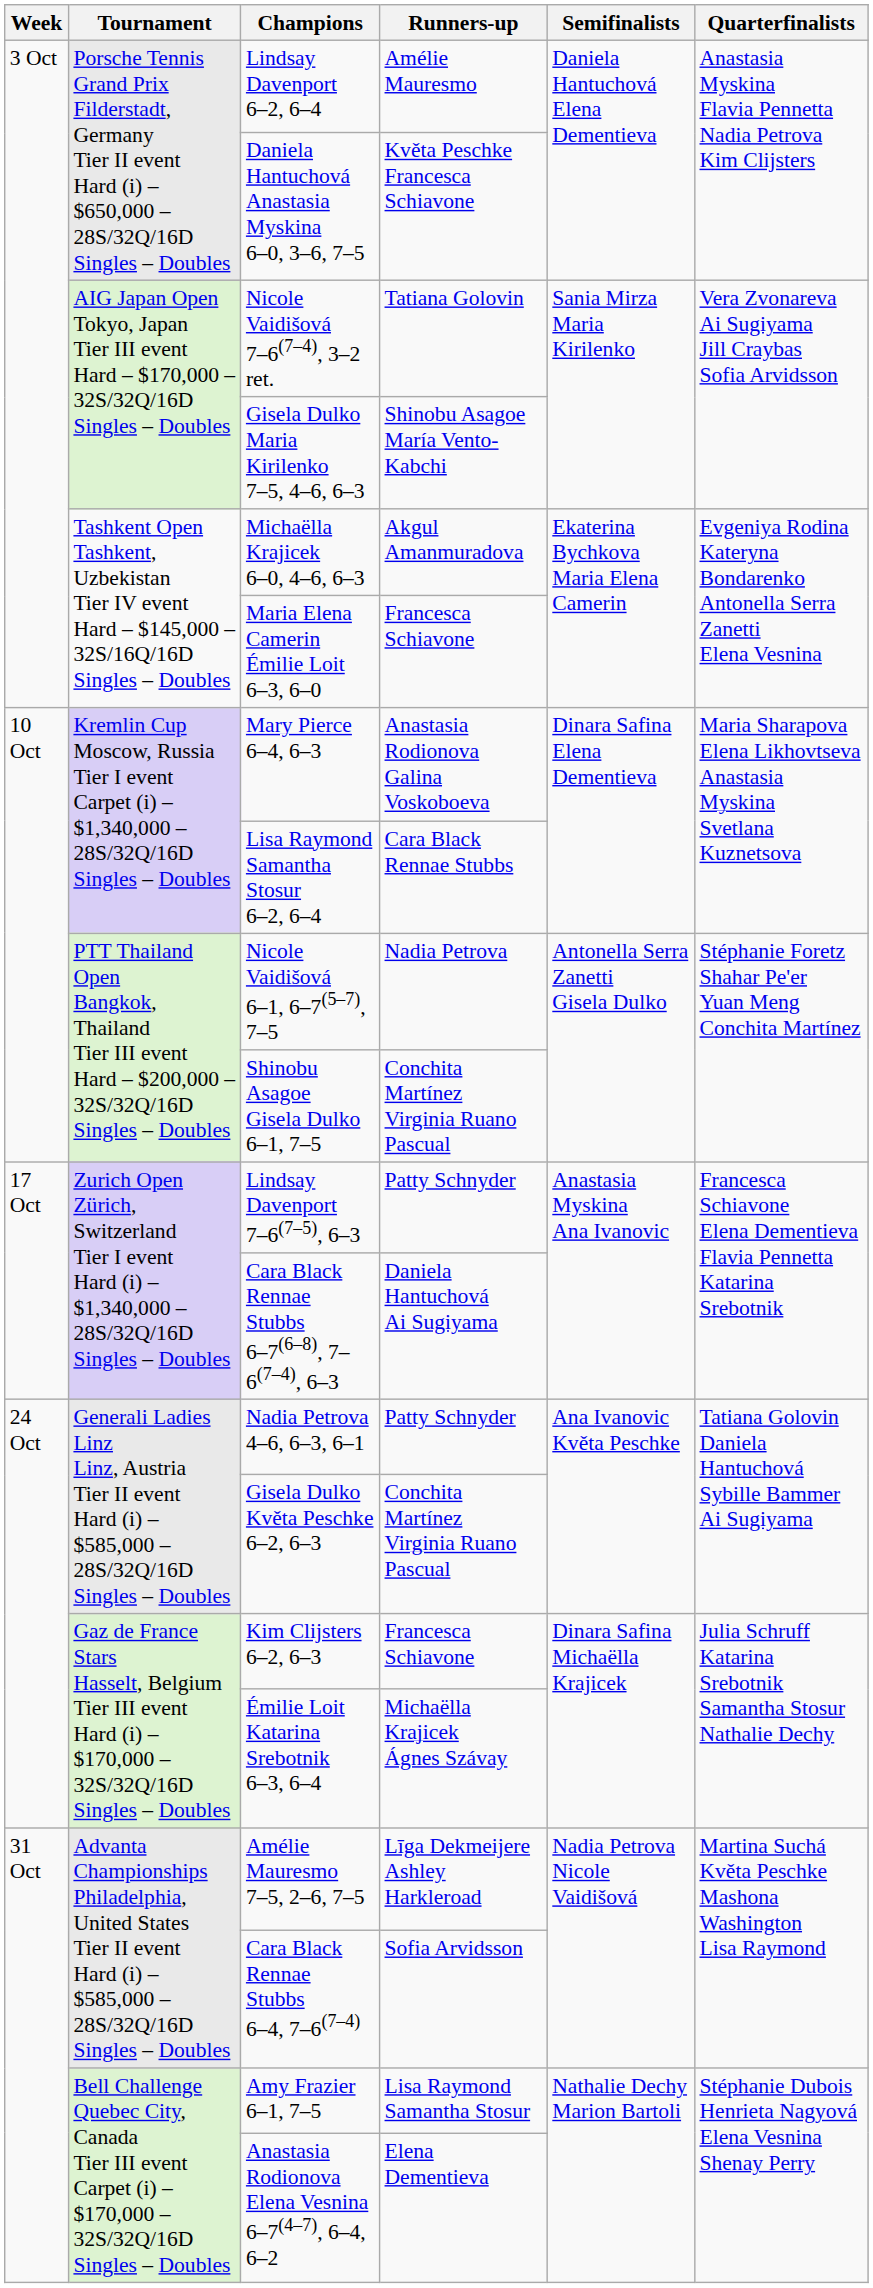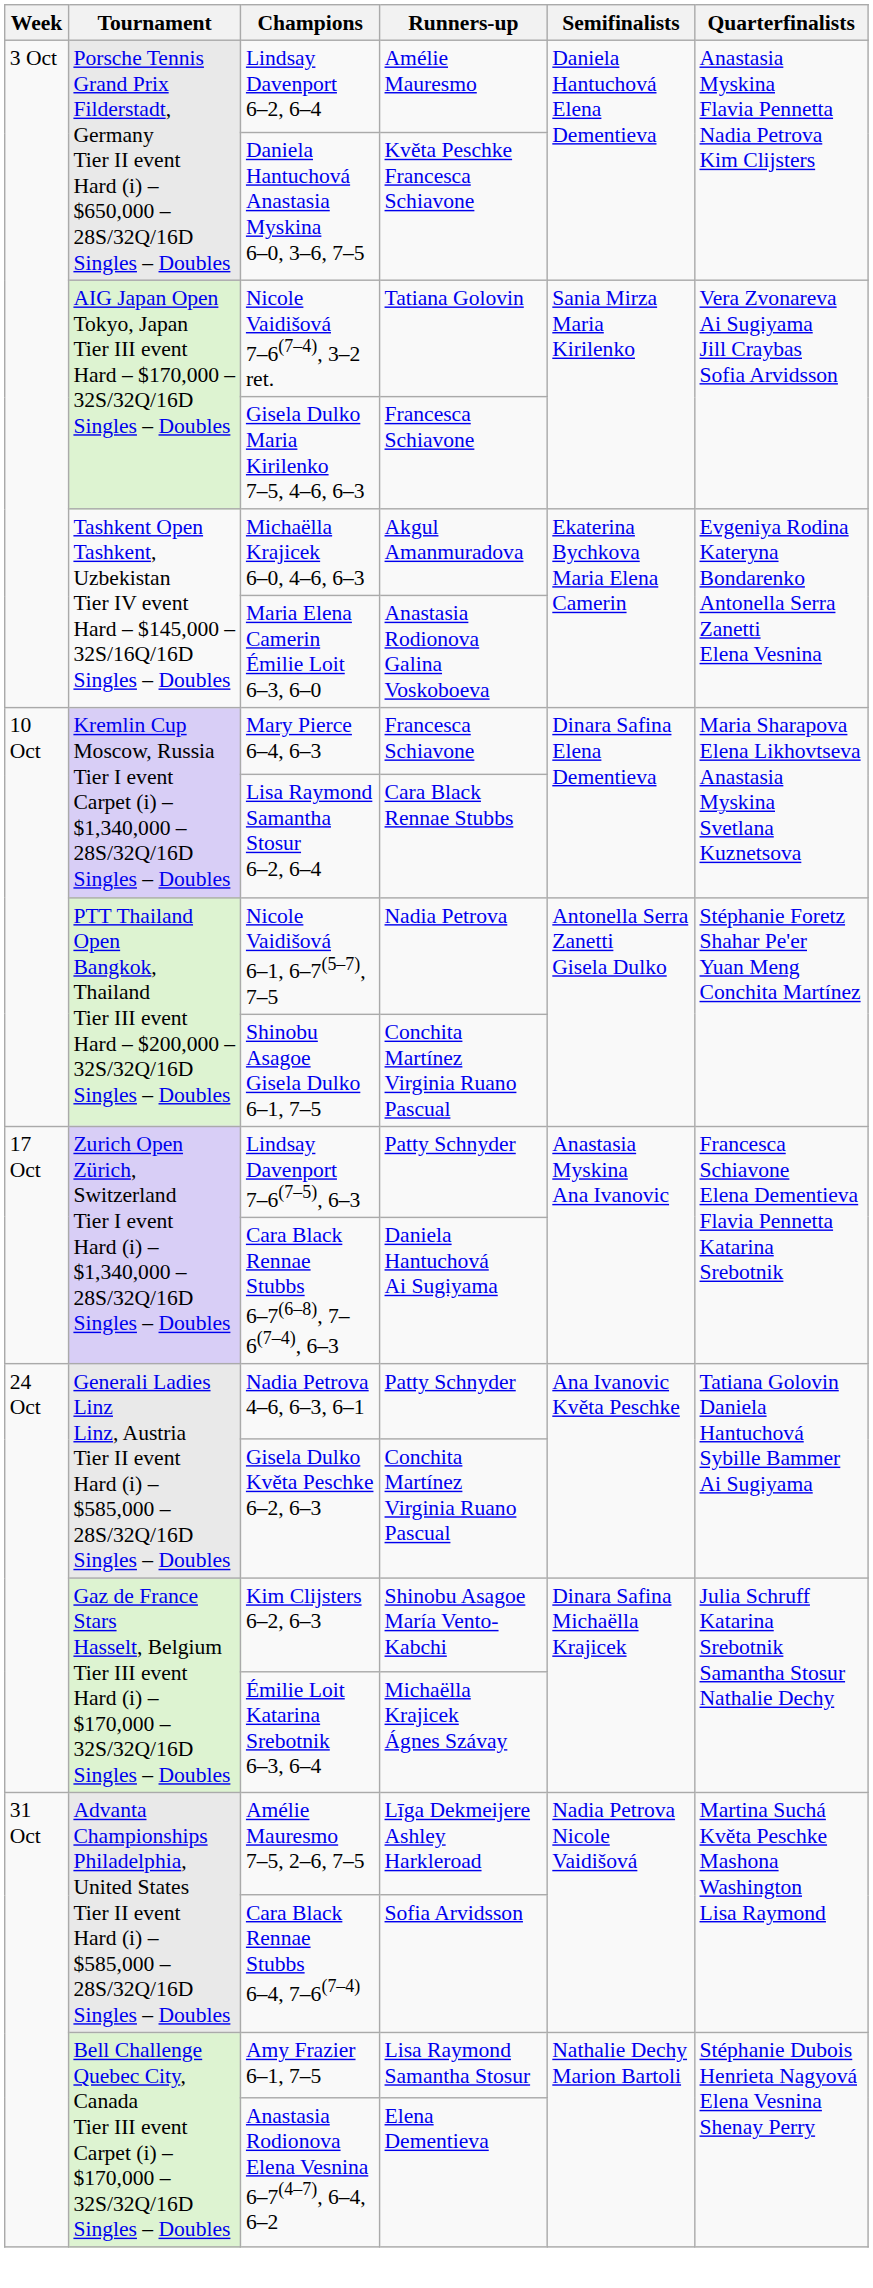 <table class=wikitable style=font-size:95%>
 <tr>
 <th style="width:48px;">Week</th>
 <th style="width:248px;">Tournament</th>
 <th style="width:200px;">Champions</th>
 <th style="width:200px;">Runners-up</th>
 <th style="width:190px;">Semifinalists</th>
 <th style="width:190px;">Quarterfinalists</th>
 </tr>
 <tr valign="top">
 <td rowspan=6>3 Oct</td>
 <td rowspan=2 bgcolor="#E9E9E9"><a href='#'>Porsche Tennis Grand Prix</a><br> <a href='#'>Filderstadt</a>, Germany <br>Tier II event<br>Hard (i) – $650,000 – 28S/32Q/16D<br><a href='#'>Singles</a> – <a href='#'>Doubles</a></td>
 <td> <a href='#'>Lindsay Davenport</a> <br> 6–2, 6–4</td>
 <td> <a href='#'>Amélie Mauresmo</a></td>
 <td rowspan=2> <a href='#'>Daniela Hantuchová</a><br> <a href='#'>Elena Dementieva</a></td>
 <td rowspan=2> <a href='#'>Anastasia Myskina</a>  <br>  <a href='#'>Flavia Pennetta</a> <br> <a href='#'>Nadia Petrova</a><br>  <a href='#'>Kim Clijsters</a></td>
 </tr>
 <tr valign="top">
 <td> <a href='#'>Daniela Hantuchová</a> <br>  <a href='#'>Anastasia Myskina</a><br>6–0, 3–6, 7–5</td>
 <td> <a href='#'>Květa Peschke</a> <br>  <a href='#'>Francesca Schiavone</a></td>
 </tr>
 <tr valign="top">
 <td rowspan=2 bgcolor="#DDF3D1"><a href='#'>AIG Japan Open</a><br> Tokyo, Japan <br>Tier III event<br>Hard – $170,000 – 32S/32Q/16D<br> <a href='#'>Singles</a> – <a href='#'>Doubles</a></td>
 <td> <a href='#'>Nicole Vaidišová</a> <br> 7–6<sup>(7–4)</sup>, 3–2 ret.</td>
 <td> <a href='#'>Tatiana Golovin</a></td>
 <td rowspan=2> <a href='#'>Sania Mirza</a><br> <a href='#'>Maria Kirilenko</a></td>
 <td rowspan=2> <a href='#'>Vera Zvonareva</a>  <br>  <a href='#'>Ai Sugiyama</a> <br> <a href='#'>Jill Craybas</a><br>  <a href='#'>Sofia Arvidsson</a></td>
 </tr>
 <tr valign="top">
 <td> <a href='#'>Gisela Dulko</a> <br>  <a href='#'>Maria Kirilenko</a><br>7–5, 4–6, 6–3</td>
-<td> <a href='#'>Shinobu Asagoe</a> <br>  <a href='#'>María Vento-Kabchi</a></td>
+<td> <a href='#'>Francesca Schiavone</a></td>
 </tr>
 <tr valign="top">
 <td rowspan=2><a href='#'>Tashkent Open</a><br> <a href='#'>Tashkent</a>, Uzbekistan <br>Tier IV event<br>Hard – $145,000 – 32S/16Q/16D<br> <a href='#'>Singles</a> – <a href='#'>Doubles</a></td>
 <td> <a href='#'>Michaëlla Krajicek</a> <br> 6–0, 4–6, 6–3</td>
 <td> <a href='#'>Akgul Amanmuradova</a></td>
 <td rowspan=2> <a href='#'>Ekaterina Bychkova</a><br> <a href='#'>Maria Elena Camerin</a></td>
 <td rowspan=2> <a href='#'>Evgeniya Rodina</a>  <br>  <a href='#'>Kateryna Bondarenko</a> <br> <a href='#'>Antonella Serra Zanetti</a><br>  <a href='#'>Elena Vesnina</a></td>
 </tr>
 <tr valign="top">
 <td> <a href='#'>Maria Elena Camerin</a> <br>  <a href='#'>Émilie Loit</a><br>6–3, 6–0</td>
-<td> <a href='#'>Francesca Schiavone</a></td>
+<td> <a href='#'>Anastasia Rodionova</a> <br>  <a href='#'>Galina Voskoboeva</a></td>
 </tr>
 <tr valign="top">
 <td rowspan=4>10 Oct</td>
 <td rowspan=2 bgcolor="#d8cef6"><a href='#'>Kremlin Cup</a><br> Moscow, Russia <br>Tier I event<br>Carpet (i) – $1,340,000 – 28S/32Q/16D<br> <a href='#'>Singles</a> – <a href='#'>Doubles</a></td>
 <td> <a href='#'>Mary Pierce</a> <br> 6–4, 6–3</td>
-<td> <a href='#'>Anastasia Rodionova</a> <br>  <a href='#'>Galina Voskoboeva</a></td>
+<td> <a href='#'>Francesca Schiavone</a></td>
 <td rowspan=2> <a href='#'>Dinara Safina</a><br> <a href='#'>Elena Dementieva</a></td>
 <td rowspan=2> <a href='#'>Maria Sharapova</a>  <br>  <a href='#'>Elena Likhovtseva</a> <br> <a href='#'>Anastasia Myskina</a><br>  <a href='#'>Svetlana Kuznetsova</a></td>
 </tr>
 <tr valign="top">
 <td> <a href='#'>Lisa Raymond</a> <br>  <a href='#'>Samantha Stosur</a><br>6–2, 6–4</td>
 <td> <a href='#'>Cara Black</a> <br>  <a href='#'>Rennae Stubbs</a></td>
 </tr>
 <tr valign="top">
 <td rowspan=2 bgcolor="#DDF3D1"><a href='#'>PTT Thailand Open</a><br> <a href='#'>Bangkok</a>, Thailand <br>Tier III event<br>Hard – $200,000 – 32S/32Q/16D<br> <a href='#'>Singles</a> – <a href='#'>Doubles</a></td>
 <td> <a href='#'>Nicole Vaidišová</a> <br> 6–1, 6–7<sup>(5–7)</sup>, 7–5</td>
 <td> <a href='#'>Nadia Petrova</a></td>
 <td rowspan=2> <a href='#'>Antonella Serra Zanetti</a><br> <a href='#'>Gisela Dulko</a></td>
 <td rowspan=2> <a href='#'>Stéphanie Foretz</a>  <br>  <a href='#'>Shahar Pe'er</a> <br> <a href='#'>Yuan Meng</a><br>  <a href='#'>Conchita Martínez</a></td>
 </tr>
 <tr valign="top">
 <td> <a href='#'>Shinobu Asagoe</a> <br>  <a href='#'>Gisela Dulko</a><br>6–1, 7–5</td>
 <td> <a href='#'>Conchita Martínez</a> <br>  <a href='#'>Virginia Ruano Pascual</a></td>
 </tr>
 <tr valign="top">
 <td rowspan=2>17 Oct</td>
 <td rowspan=2 bgcolor="#d8cef6"><a href='#'>Zurich Open</a><br> <a href='#'>Zürich</a>, Switzerland <br>Tier I event<br>Hard (i) – $1,340,000 – 28S/32Q/16D<br><a href='#'>Singles</a> – <a href='#'>Doubles</a></td>
 <td> <a href='#'>Lindsay Davenport</a> <br> 7–6<sup>(7–5)</sup>, 6–3</td>
 <td> <a href='#'>Patty Schnyder</a></td>
 <td rowspan=2> <a href='#'>Anastasia Myskina</a><br> <a href='#'>Ana Ivanovic</a></td>
 <td rowspan=2> <a href='#'>Francesca Schiavone</a>  <br>  <a href='#'>Elena Dementieva</a> <br> <a href='#'>Flavia Pennetta</a><br>  <a href='#'>Katarina Srebotnik</a></td>
 </tr>
 <tr valign="top">
 <td> <a href='#'>Cara Black</a> <br>  <a href='#'>Rennae Stubbs</a><br>6–7<sup>(6–8)</sup>, 7–6<sup>(7–4)</sup>, 6–3</td>
 <td> <a href='#'>Daniela Hantuchová</a> <br>  <a href='#'>Ai Sugiyama</a></td>
 </tr>
 <tr valign="top">
 <td rowspan=4>24 Oct</td>
 <td rowspan=2 bgcolor="#E9E9E9"><a href='#'>Generali Ladies Linz</a><br> <a href='#'>Linz</a>, Austria <br>Tier II event<br>Hard (i) – $585,000 – 28S/32Q/16D<br><a href='#'>Singles</a> – <a href='#'>Doubles</a></td>
 <td> <a href='#'>Nadia Petrova</a> <br> 4–6, 6–3, 6–1</td>
 <td> <a href='#'>Patty Schnyder</a></td>
 <td rowspan=2> <a href='#'>Ana Ivanovic</a><br> <a href='#'>Květa Peschke</a></td>
 <td rowspan=2> <a href='#'>Tatiana Golovin</a>  <br>  <a href='#'>Daniela Hantuchová</a> <br> <a href='#'>Sybille Bammer</a><br>  <a href='#'>Ai Sugiyama</a></td>
 </tr>
 <tr valign="top">
 <td> <a href='#'>Gisela Dulko</a> <br>  <a href='#'>Květa Peschke</a><br>6–2, 6–3</td>
 <td> <a href='#'>Conchita Martínez</a> <br>  <a href='#'>Virginia Ruano Pascual</a></td>
 </tr>
 <tr valign="top">
 <td rowspan=2 bgcolor="#DDF3D1"><a href='#'>Gaz de France Stars</a><br> <a href='#'>Hasselt</a>, Belgium <br>Tier III event<br>Hard (i) – $170,000 – 32S/32Q/16D<br><a href='#'>Singles</a> – <a href='#'>Doubles</a></td>
 <td> <a href='#'>Kim Clijsters</a> <br> 6–2, 6–3</td>
-<td> <a href='#'>Francesca Schiavone</a></td>
+<td> <a href='#'>Shinobu Asagoe</a> <br>  <a href='#'>María Vento-Kabchi</a></td>
 <td rowspan=2> <a href='#'>Dinara Safina</a><br> <a href='#'>Michaëlla Krajicek</a></td>
 <td rowspan=2> <a href='#'>Julia Schruff</a>  <br>  <a href='#'>Katarina Srebotnik</a> <br> <a href='#'>Samantha Stosur</a><br>  <a href='#'>Nathalie Dechy</a></td>
 </tr>
 <tr valign="top">
 <td> <a href='#'>Émilie Loit</a> <br>  <a href='#'>Katarina Srebotnik</a><br>6–3, 6–4</td>
 <td> <a href='#'>Michaëlla Krajicek</a> <br>  <a href='#'>Ágnes Szávay</a></td>
 </tr>
 <tr valign="top">
 <td rowspan=4>31 Oct</td>
 <td rowspan=2 bgcolor="#E9E9E9"><a href='#'>Advanta Championships</a><br> <a href='#'>Philadelphia</a>, United States <br>Tier II event<br>Hard (i) – $585,000 – 28S/32Q/16D<br><a href='#'>Singles</a> – <a href='#'>Doubles</a></td>
 <td> <a href='#'>Amélie Mauresmo</a> <br> 7–5, 2–6, 7–5</td>
 <td> <a href='#'>Līga Dekmeijere</a> <br>  <a href='#'>Ashley Harkleroad</a></td>
 <td rowspan=2> <a href='#'>Nadia Petrova</a><br> <a href='#'>Nicole Vaidišová</a></td>
 <td rowspan=2> <a href='#'>Martina Suchá</a>  <br>  <a href='#'>Květa Peschke</a> <br> <a href='#'>Mashona Washington</a><br>  <a href='#'>Lisa Raymond</a></td>
 </tr>
 <tr valign="top">
 <td> <a href='#'>Cara Black</a> <br>  <a href='#'>Rennae Stubbs</a><br>6–4, 7–6<sup>(7–4)</sup></td>
 <td> <a href='#'>Sofia Arvidsson</a></td>
 </tr>
 <tr valign="top">
 <td rowspan=2 bgcolor="#DDF3D1"><a href='#'>Bell Challenge</a><br> <a href='#'>Quebec City</a>, Canada <br>Tier III event<br>Carpet (i) – $170,000 – 32S/32Q/16D<br><a href='#'>Singles</a> – <a href='#'>Doubles</a></td>
 <td> <a href='#'>Amy Frazier</a> <br> 6–1, 7–5</td>
 <td> <a href='#'>Lisa Raymond</a> <br>  <a href='#'>Samantha Stosur</a></td>
 <td rowspan=2> <a href='#'>Nathalie Dechy</a><br> <a href='#'>Marion Bartoli</a></td>
 <td rowspan=2> <a href='#'>Stéphanie Dubois</a>  <br>  <a href='#'>Henrieta Nagyová</a> <br> <a href='#'>Elena Vesnina</a><br>  <a href='#'>Shenay Perry</a></td>
 </tr>
 <tr valign="top">
 <td> <a href='#'>Anastasia Rodionova</a> <br>  <a href='#'>Elena Vesnina</a><br>6–7<sup>(4–7)</sup>, 6–4, 6–2</td>
 <td> <a href='#'>Elena Dementieva</a></td>
 </tr>
 </table>
